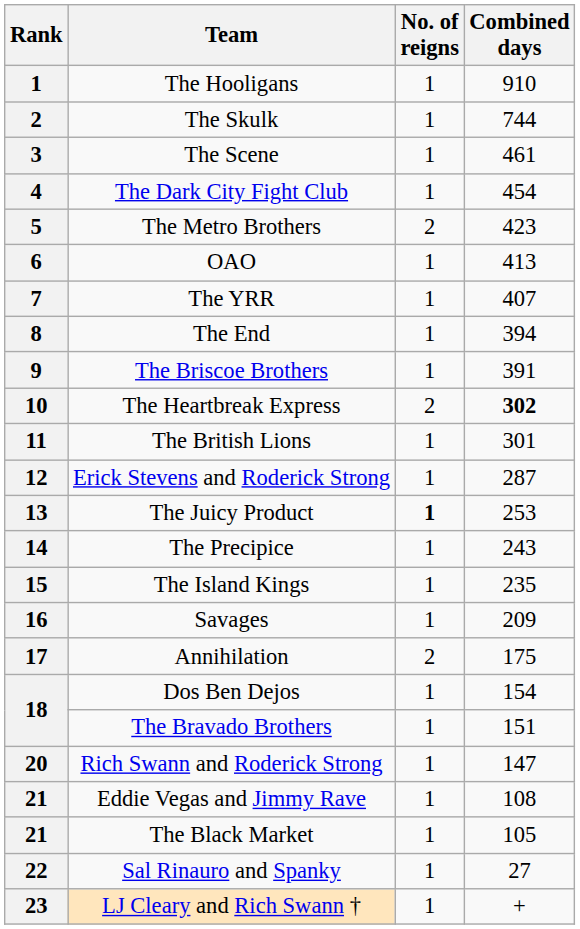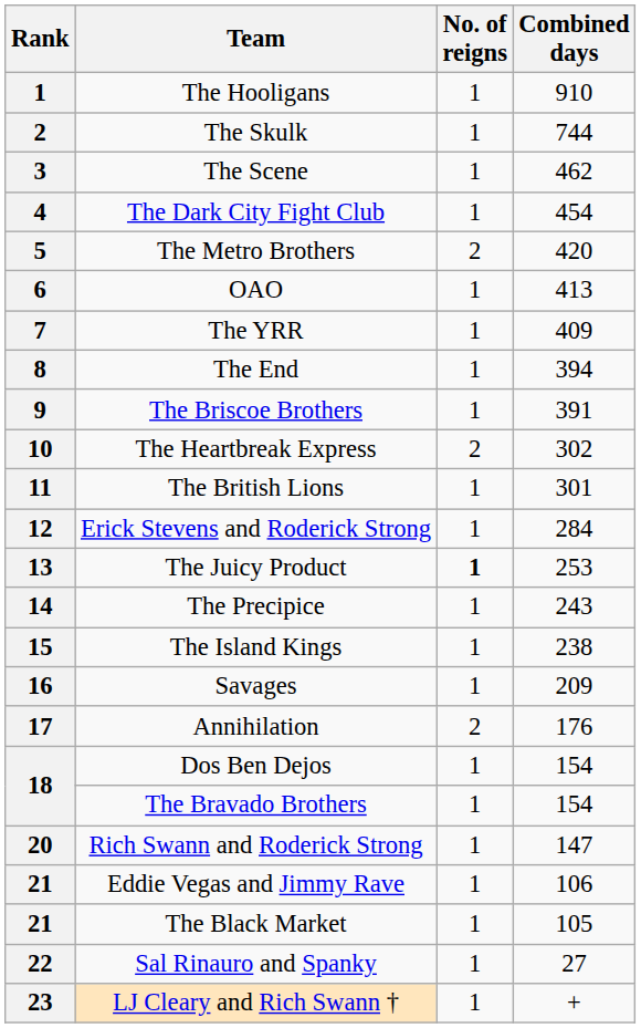 <table class="wikitable sortable" style="text-align: center">
 <tr>
 <th>Rank</th>
 <th>Team</th>
 <th>No. of<br>reigns</th>
 <th>Combined<br>days</th>
 </tr>
 <tr>
 <th>1</th>
 <td>The Hooligans<br></td>
 <td>1</td>
 <td>910</td>
 </tr>
 <tr>
 <th>2</th>
 <td>The Skulk<br></td>
 <td>1</td>
 <td>744</td>
 </tr>
 <tr>
 <th>3</th>
 <td>The Scene<br></td>
 <td>1</td>
-<td>461</td>
+<td>462</td>
 </tr>
 <tr>
 <th>4</th>
 <td><a href='#'>The Dark City Fight Club</a><br></td>
 <td>1</td>
 <td>454</td>
 </tr>
 <tr>
 <th>5</th>
 <td>The Metro Brothers<br></td>
 <td>2</td>
-<td>423</td>
+<td>420</td>
 </tr>
 <tr>
 <th>6</th>
 <td>OAO<br></td>
 <td>1</td>
 <td>413</td>
 </tr>
 <tr>
 <th>7</th>
 <td>The YRR<br></td>
 <td>1</td>
-<td>407</td>
+<td>409</td>
 </tr>
 <tr>
 <th>8</th>
 <td>The End<br></td>
 <td>1</td>
 <td>394</td>
 </tr>
 <tr>
 <th>9</th>
 <td><a href='#'>The Briscoe Brothers</a><br></td>
 <td>1</td>
 <td>391</td>
 </tr>
 <tr>
 <th>10</th>
 <td>The Heartbreak Express<br></td>
 <td>2</td>
-<td><strong>302</strong></td>
+<td>302</td>
 </tr>
 <tr>
 <th>11</th>
 <td>The British Lions<br></td>
 <td>1</td>
 <td>301</td>
 </tr>
 <tr>
 <th>12</th>
 <td><a href='#'>Erick Stevens</a> and <a href='#'>Roderick Strong</a></td>
 <td>1</td>
-<td>287</td>
+<td>284</td>
 </tr>
 <tr>
 <th>13</th>
 <td>The Juicy Product<br></td>
 <td><strong>1</strong></td>
 <td>253</td>
 </tr>
 <tr>
 <th>14</th>
 <td>The Precipice<br></td>
 <td>1</td>
 <td>243</td>
 </tr>
 <tr>
 <th>15</th>
 <td>The Island Kings<br></td>
 <td>1</td>
-<td>235</td>
+<td>238</td>
 </tr>
 <tr>
 <th>16</th>
 <td>Savages<br></td>
 <td>1</td>
 <td>209</td>
 </tr>
 <tr>
 <th>17</th>
 <td>Annihilation<br></td>
 <td>2</td>
-<td>175</td>
+<td>176</td>
 </tr>
 <tr>
 <th rowspan=2>18</th>
 <td>Dos Ben Dejos<br></td>
 <td>1</td>
 <td>154</td>
 </tr>
 <tr>
 <td><a href='#'>The Bravado Brothers</a><br></td>
 <td>1</td>
-<td>151</td>
+<td>154</td>
 </tr>
 <tr>
 <th>20</th>
 <td><a href='#'>Rich Swann</a> and <a href='#'>Roderick Strong</a></td>
 <td>1</td>
 <td>147</td>
 </tr>
 <tr>
 <th>21</th>
 <td>Eddie Vegas and <a href='#'>Jimmy Rave</a></td>
 <td>1</td>
-<td>108</td>
+<td>106</td>
 </tr>
 <tr>
 <th>21</th>
 <td>The Black Market<br></td>
 <td>1</td>
 <td>105</td>
 </tr>
 <tr>
 <th>22</th>
 <td><a href='#'>Sal Rinauro</a> and <a href='#'>Spanky</a></td>
 <td>1</td>
 <td>27</td>
 </tr>
 <tr>
 <th>23</th>
 <td style="background-color:#FFE6BD"><a href='#'>LJ Cleary</a> and <a href='#'>Rich Swann</a> †</td>
 <td>1</td>
 <td>+</td>
 </tr>
 </table>
